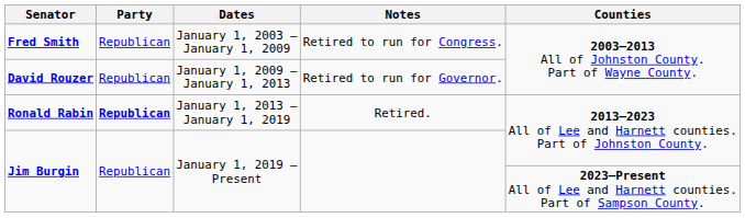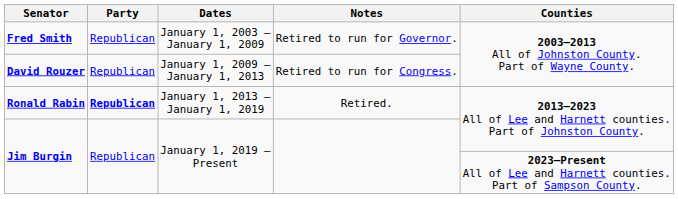 <table class=wikitable style="text-align:center">
 <tr>
 <th>Senator</th>
 <th>Party</th>
 <th>Dates</th>
 <th>Notes</th>
 <th>Counties</th>
 </tr>
 <tr style="height:3em">
 <td align=left><strong><a href='#'>Fred Smith</a></strong></td>
 <td><a href='#'>Republican</a></td>
 <td nowrap>January 1, 2003 – <br> January 1, 2009</td>
-<td>Retired to run for <a href='#'>Congress</a>.</td>
+<td>Retired to run for <a href='#'>Governor</a>.</td>
 <td rowspan=2><strong>2003–2013</strong><br> All of <a href='#'>Johnston County</a>. <br> Part of <a href='#'>Wayne County</a>.</td>
 </tr>
 <tr style="height:3em">
 <td align=left><strong><a href='#'>David Rouzer</a></strong></td>
 <td><a href='#'>Republican</a></td>
 <td nowrap>January 1, 2009 – <br> January 1, 2013</td>
-<td>Retired to run for <a href='#'>Governor</a>.</td>
+<td>Retired to run for <a href='#'>Congress</a>.</td>
 </tr>
 <tr style="height:3em">
 <td align=left><strong><a href='#'>Ronald Rabin</a></strong></td>
 <td><strong><a href='#'>Republican</a></strong></td>
 <td nowrap>January 1, 2013 – <br> January 1, 2019</td>
 <td>Retired.</td>
 <td rowspan=2><strong>2013–2023</strong><br> All of <a href='#'>Lee</a> and <a href='#'>Harnett</a> counties. <br> Part of <a href='#'>Johnston County</a>.</td>
 </tr>
 <tr style="height:3em">
 <td rowspan=2 align=left><strong><a href='#'>Jim Burgin</a></strong></td>
 <td rowspan=2 ><a href='#'>Republican</a></td>
 <td rowspan=2 nowrap>January 1, 2019 – <br> Present</td>
 <td rowspan=2></td>
 </tr>
 <tr style="height:3em">
 <td><strong>2023–Present</strong><br> All of <a href='#'>Lee</a> and <a href='#'>Harnett</a> counties. <br> Part of <a href='#'>Sampson County</a>.</td>
 </tr>
 </table>
